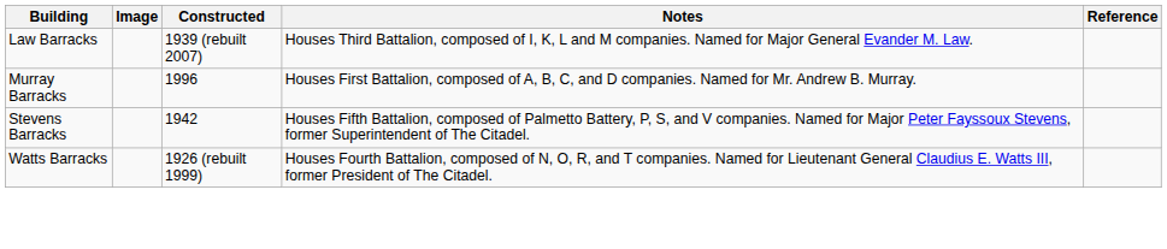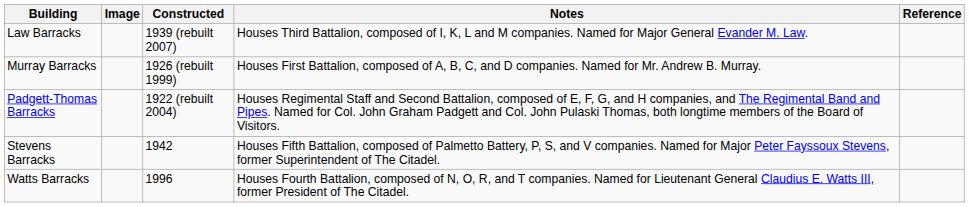 <table class="wikitable sortable" style="width:100%">
 <tr>
 <th style="width:*;">Building</th>
 <th style="width:*;" class="unsortable">Image</th>
 <th style="width:*;">Constructed</th>
 <th style="width:*;" class="unsortable">Notes</th>
 <th style="width:*;" class="unsortable">Reference</th>
 </tr>
 <tr valign="top">
 <td>Law Barracks</td>
 <td></td>
 <td>1939 (rebuilt 2007)</td>
 <td>Houses Third Battalion, composed of I, K, L and M companies.  Named for Major General <a href='#'>Evander M. Law</a>.</td>
 <td></td>
 </tr>
 <tr valign="top">
 <td>Murray Barracks</td>
 <td></td>
-<td>1996</td>
+<td>1926 (rebuilt 1999)</td>
 <td>Houses First Battalion, composed of A, B, C, and D companies. Named for Mr. Andrew B. Murray.</td>
+<td></td>
+</tr>
+<tr valign="top">
+<td><a href='#'>Padgett-Thomas Barracks</a></td>
+<td></td>
+<td>1922 (rebuilt 2004)</td>
+<td>Houses Regimental Staff and Second Battalion, composed of E, F, G, and H companies, and <a href='#'>The Regimental Band and Pipes</a>. Named for Col. John Graham Padgett and Col. John Pulaski Thomas, both longtime members of the Board of Visitors.</td>
 <td></td>
 </tr>
 <tr valign="top">
 <td>Stevens Barracks</td>
 <td></td>
 <td>1942</td>
 <td>Houses Fifth Battalion, composed of Palmetto Battery, P, S, and V companies. Named for Major <a href='#'>Peter Fayssoux Stevens</a>, former Superintendent of The Citadel.</td>
 <td></td>
 </tr>
 <tr valign="top">
 <td>Watts Barracks</td>
 <td></td>
-<td>1926 (rebuilt 1999)</td>
+<td>1996</td>
 <td>Houses Fourth Battalion, composed of N, O, R, and T companies.  Named for Lieutenant General <a href='#'>Claudius E. Watts III</a>, former President of The Citadel.</td>
 <td></td>
 </tr>
 </table>
